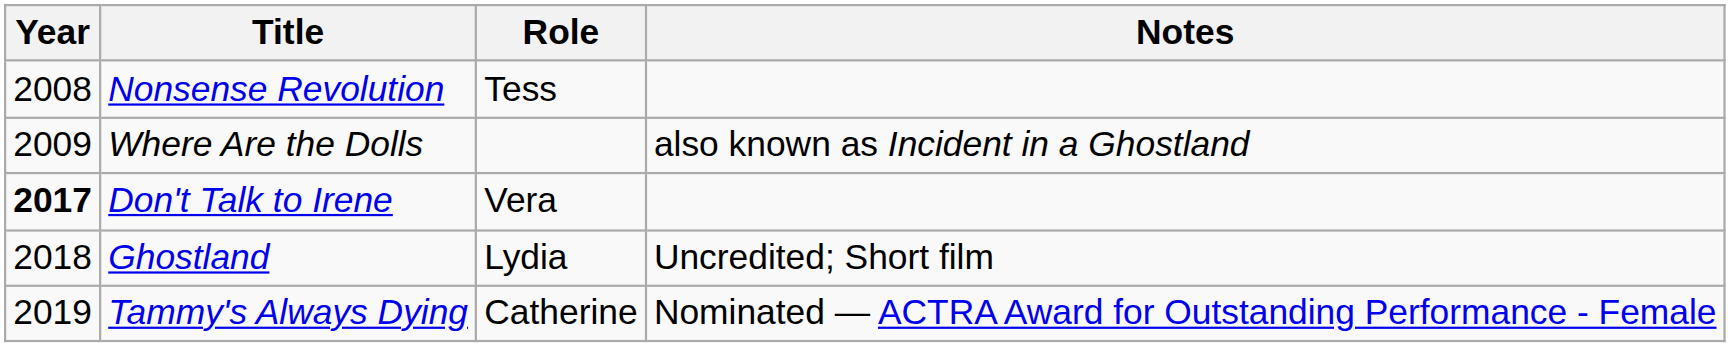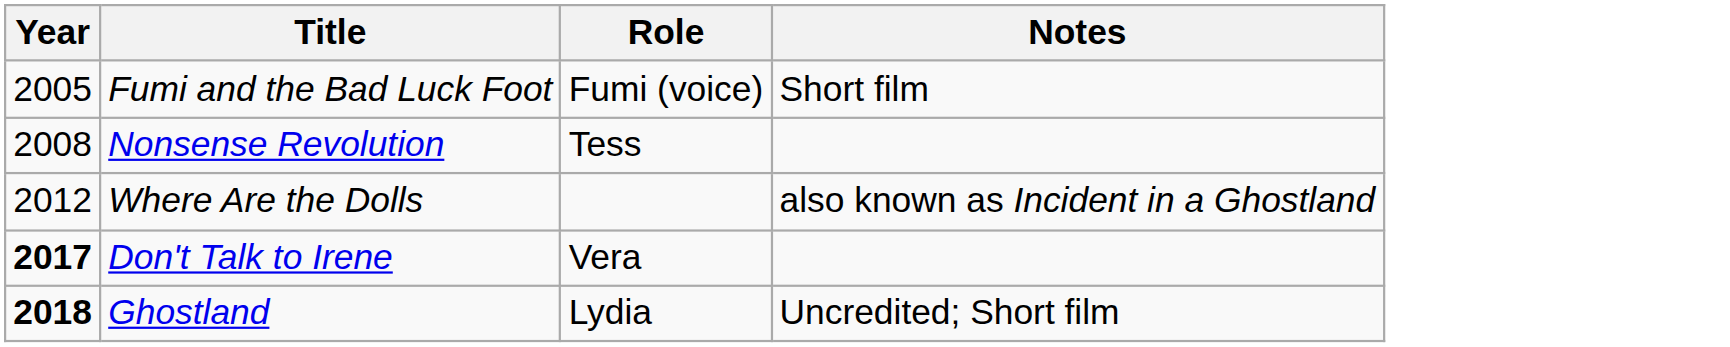 <table class="wikitable sortable">
 <tr>
 <th>Year</th>
 <th>Title</th>
 <th>Role</th>
 <th class="unsortable">Notes</th>
 </tr>
 <tr>
+<td>2005</td>
+<td><em>Fumi and the Bad Luck Foot</em></td>
+<td>Fumi (voice)</td>
+<td>Short film</td>
+</tr>
+<tr>
 <td>2008</td>
 <td><em><a href='#'>Nonsense Revolution</a></em></td>
 <td>Tess</td>
 <td></td>
 </tr>
 <tr>
-<td>2009</td>
+<td>2012</td>
 <td><em>Where Are the Dolls</em></td>
 <td></td>
 <td>also known as <em>Incident in a Ghostland</em></td>
 </tr>
 <tr>
 <td><strong>2017</strong></td>
 <td><em><a href='#'>Don't Talk to Irene</a></em></td>
 <td>Vera</td>
 <td></td>
 </tr>
 <tr>
-<td>2018</td>
+<td><strong>2018</strong></td>
 <td><em><a href='#'>Ghostland</a></em></td>
 <td>Lydia</td>
 <td>Uncredited; Short film</td>
 </tr>
-<tr>
-<td>2019</td>
-<td><em><a href='#'>Tammy's Always Dying</a></em></td>
-<td>Catherine</td>
-<td>Nominated — <a href='#'>ACTRA Award for Outstanding Performance - Female</a></td>
-</tr>
 </table>
